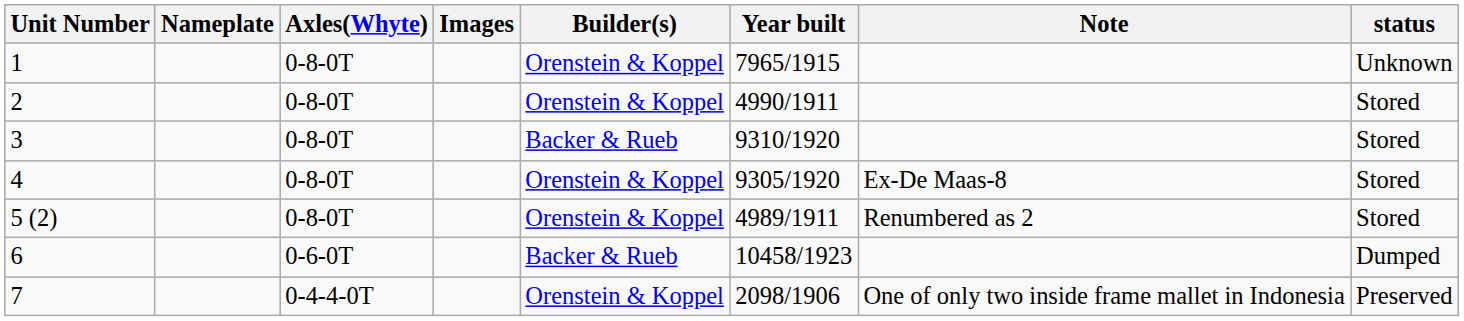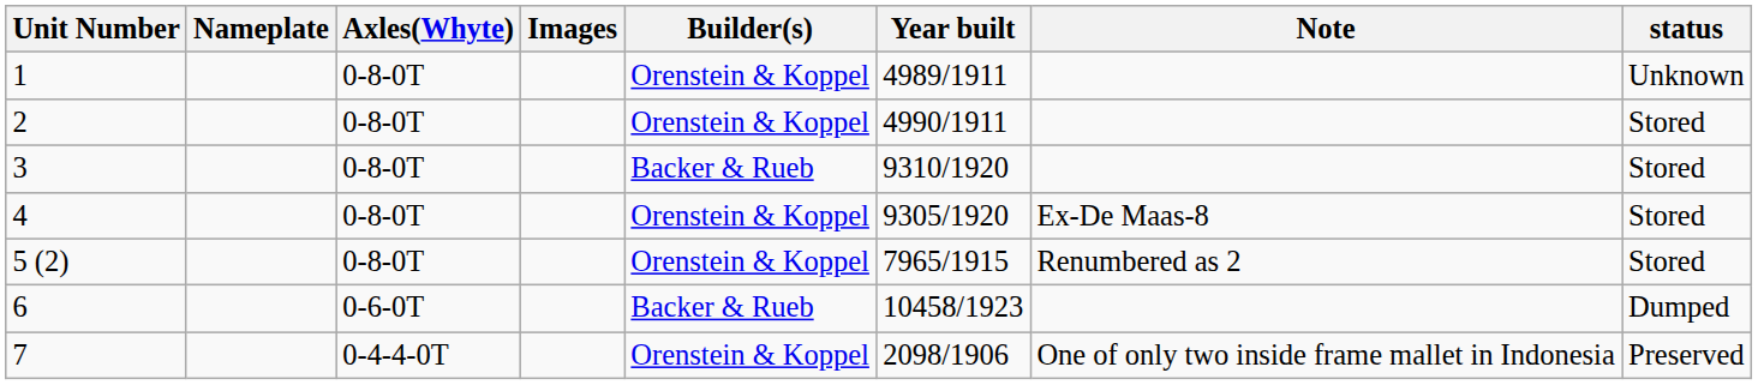 <table class="wikitable">
 <tr>
 <th>Unit Number</th>
 <th>Nameplate</th>
 <th>Axles(<a href='#'>Whyte</a>)</th>
 <th>Images</th>
 <th>Builder(s)</th>
 <th>Year built</th>
 <th>Note</th>
 <th>status</th>
 </tr>
 <tr>
 <td>1</td>
 <td></td>
 <td>0-8-0T</td>
 <td></td>
 <td> <a href='#'>Orenstein & Koppel</a></td>
-<td>7965/1915</td>
+<td>4989/1911</td>
 <td></td>
 <td>Unknown</td>
 </tr>
 <tr>
 <td>2</td>
 <td></td>
 <td>0-8-0T</td>
 <td><br></td>
 <td> <a href='#'>Orenstein & Koppel</a></td>
 <td>4990/1911</td>
 <td></td>
 <td>Stored</td>
 </tr>
 <tr>
 <td>3</td>
 <td></td>
 <td>0-8-0T</td>
 <td><br></td>
 <td> <a href='#'>Backer & Rueb</a></td>
 <td>9310/1920</td>
 <td></td>
 <td>Stored</td>
 </tr>
 <tr>
 <td>4</td>
 <td></td>
 <td>0-8-0T</td>
 <td></td>
 <td> <a href='#'>Orenstein & Koppel</a></td>
 <td>9305/1920</td>
 <td>Ex-De Maas-8</td>
 <td>Stored</td>
 </tr>
 <tr>
 <td>5 (2)</td>
 <td></td>
 <td>0-8-0T</td>
 <td></td>
 <td> <a href='#'>Orenstein & Koppel</a></td>
-<td>4989/1911</td>
+<td>7965/1915</td>
 <td>Renumbered as 2</td>
 <td>Stored</td>
 </tr>
 <tr>
 <td>6</td>
 <td></td>
 <td>0-6-0T</td>
 <td><br></td>
 <td> <a href='#'>Backer & Rueb</a></td>
 <td>10458/1923</td>
 <td></td>
 <td>Dumped</td>
 </tr>
 <tr>
 <td>7</td>
 <td></td>
 <td>0-4-4-0T</td>
 <td><br></td>
 <td> <a href='#'>Orenstein & Koppel</a></td>
 <td>2098/1906</td>
 <td>One of only two inside frame mallet in Indonesia</td>
 <td>Preserved</td>
 </tr>
 </table>
